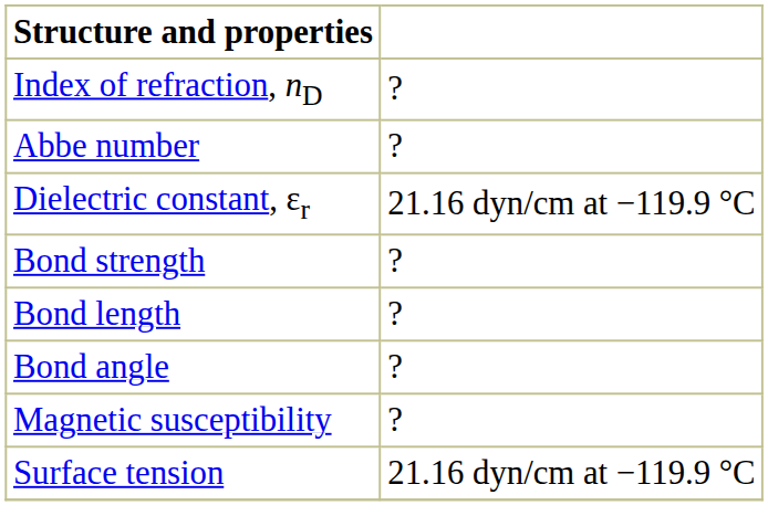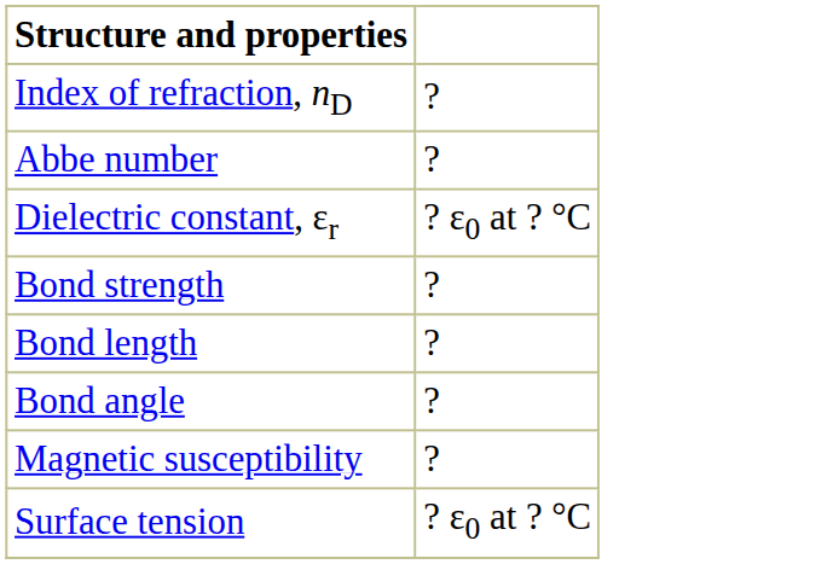 <table border="1" cellspacing="0" cellpadding="3" style="margin: 0 0 0 0.5em; background: #FFFFFF; border-collapse: collapse; border-color: #C0C090;">
 <tr>
 <th>Structure and properties</th>
 </tr>
 <tr>
 <td><a href='#'>Index of refraction</a>, <em>n</em><sub>D</sub></td>
 <td>? </td>
 </tr>
 <tr>
 <td><a href='#'>Abbe number</a></td>
 <td>? </td>
 </tr>
 <tr>
 <td><a href='#'>Dielectric constant</a>, ε<sub>r</sub></td>
-<td>21.16 dyn/cm at −119.9 °C</td>
+<td>? ε<sub>0</sub> at ? °C </td>
 </tr>
 <tr>
 <td><a href='#'>Bond strength</a></td>
 <td>? </td>
 </tr>
 <tr>
 <td><a href='#'>Bond length</a></td>
 <td>? </td>
 </tr>
 <tr>
 <td><a href='#'>Bond angle</a></td>
 <td>? </td>
 </tr>
 <tr>
 <td><a href='#'>Magnetic susceptibility</a></td>
 <td>? </td>
 </tr>
 <tr>
 <td><a href='#'>Surface tension</a></td>
-<td>21.16 dyn/cm at −119.9 °C</td>
+<td>? ε<sub>0</sub> at ? °C </td>
 </tr>
 <tr>
 </tr>
 </table>
